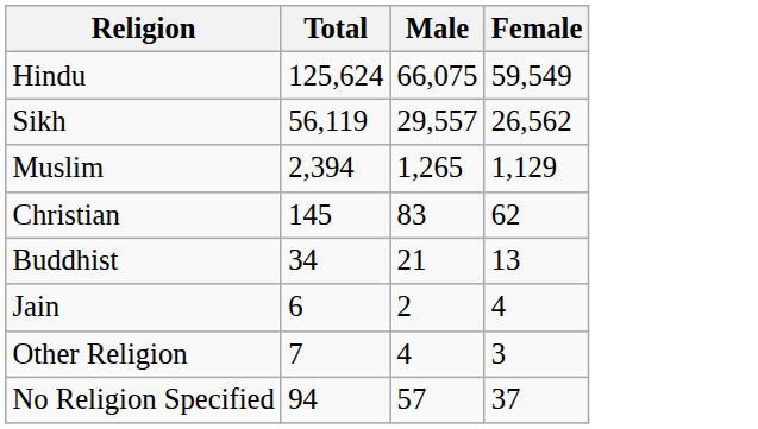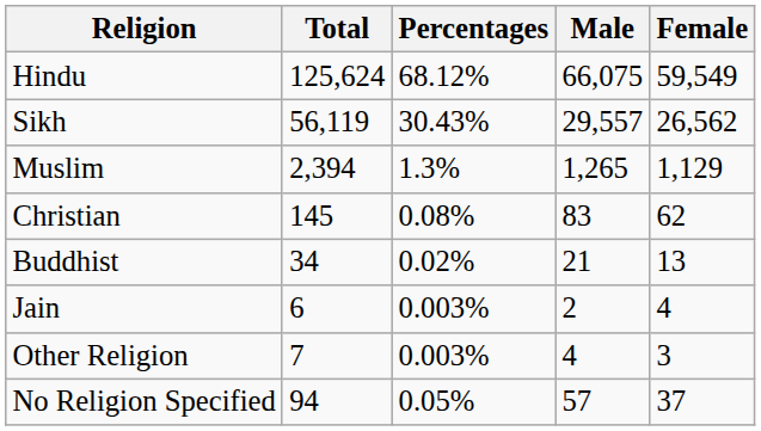 <table class="wikitable">
 <tr>
 <th>Religion</th>
 <th>Total</th>
+<th>Percentages</th>
 <th>Male</th>
 <th>Female</th>
 </tr>
 <tr>
 <td>Hindu</td>
 <td>125,624</td>
+<td>68.12%</td>
 <td>66,075</td>
 <td>59,549</td>
 </tr>
 <tr>
 <td>Sikh</td>
 <td>56,119</td>
+<td>30.43%</td>
 <td>29,557</td>
 <td>26,562</td>
 </tr>
 <tr>
 <td>Muslim</td>
 <td>2,394</td>
+<td>1.3%</td>
 <td>1,265</td>
 <td>1,129</td>
 </tr>
 <tr>
 <td>Christian</td>
 <td>145</td>
+<td>0.08%</td>
 <td>83</td>
 <td>62</td>
 </tr>
 <tr>
 <td>Buddhist</td>
 <td>34</td>
+<td>0.02%</td>
 <td>21</td>
 <td>13</td>
 </tr>
 <tr>
 <td>Jain</td>
 <td>6</td>
+<td>0.003%</td>
 <td>2</td>
 <td>4</td>
 </tr>
 <tr>
 <td>Other Religion</td>
 <td>7</td>
+<td>0.003%</td>
 <td>4</td>
 <td>3</td>
 </tr>
 <tr>
 <td>No Religion Specified</td>
 <td>94</td>
+<td>0.05%</td>
 <td>57</td>
 <td>37</td>
 </tr>
 </table>
